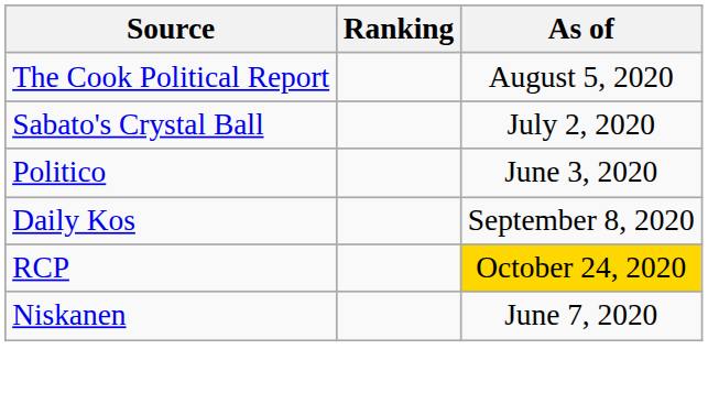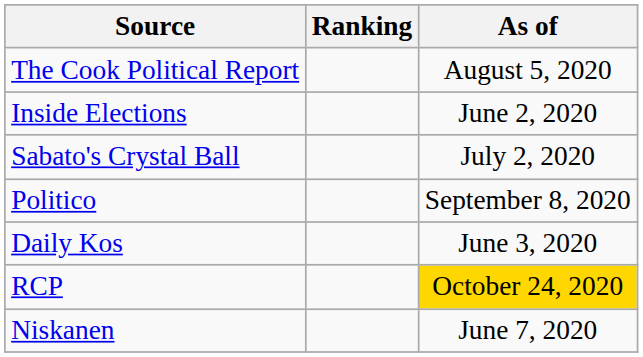 <table class="wikitable" style="text-align:center">
 <tr>
 <th>Source</th>
 <th>Ranking</th>
 <th>As of</th>
 </tr>
 <tr>
 <td align=left><a href='#'>The Cook Political Report</a></td>
 <td></td>
 <td>August 5, 2020</td>
 </tr>
 <tr>
+<td align=left><a href='#'>Inside Elections</a></td>
+<td></td>
+<td>June 2, 2020</td>
+</tr>
+<tr>
 <td align=left><a href='#'>Sabato's Crystal Ball</a></td>
 <td></td>
 <td>July 2, 2020</td>
 </tr>
 <tr>
 <td align="left"><a href='#'>Politico</a></td>
 <td></td>
-<td>June 3, 2020</td>
+<td>September 8, 2020</td>
 </tr>
 <tr>
 <td align="left"><a href='#'>Daily Kos</a></td>
 <td></td>
-<td>September 8, 2020</td>
+<td>June 3, 2020</td>
 </tr>
 <tr>
 <td align="left"><a href='#'>RCP</a></td>
 <td></td>
 <td style="background: gold;">October 24, 2020</td>
 </tr>
 <tr>
 <td align="left"><a href='#'>Niskanen</a></td>
 <td></td>
 <td>June 7, 2020</td>
 </tr>
 </table>
